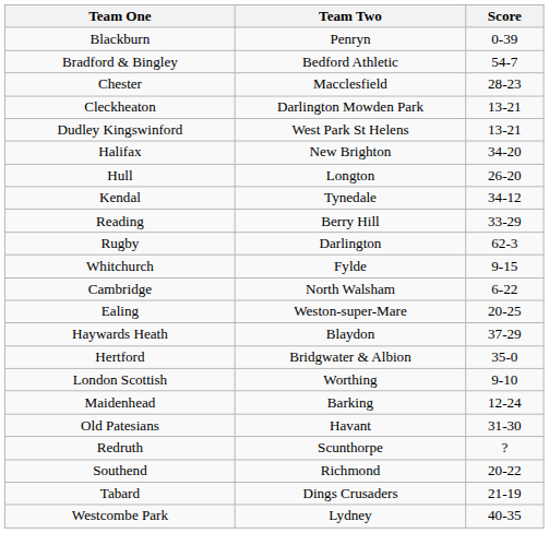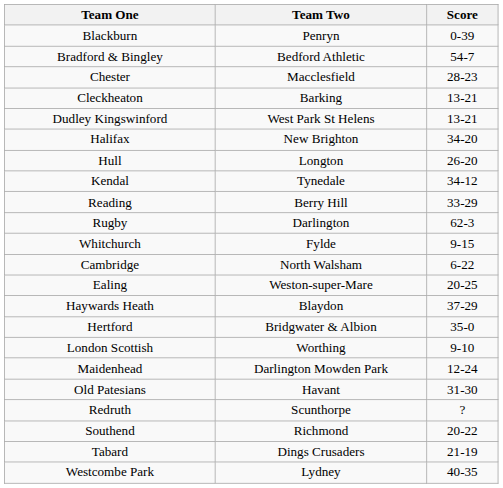 <table class="wikitable" style="text-align: center">
 <tr>
 <th width=250>Team One</th>
 <th width=250>Team Two</th>
 <th width=80>Score</th>
 </tr>
 <tr>
 <td>Blackburn</td>
 <td>Penryn</td>
 <td>0-39</td>
 </tr>
 <tr>
 <td>Bradford & Bingley</td>
 <td>Bedford Athletic</td>
 <td>54-7</td>
 </tr>
 <tr>
 <td>Chester</td>
 <td>Macclesfield</td>
 <td>28-23</td>
 </tr>
 <tr>
 <td>Cleckheaton</td>
-<td>Darlington Mowden Park</td>
+<td>Barking</td>
 <td>13-21</td>
 </tr>
 <tr>
 <td>Dudley Kingswinford</td>
 <td>West Park St Helens</td>
 <td>13-21</td>
 </tr>
 <tr>
 <td>Halifax</td>
 <td>New Brighton</td>
 <td>34-20</td>
 </tr>
 <tr>
 <td>Hull</td>
 <td>Longton</td>
 <td>26-20</td>
 </tr>
 <tr>
 <td>Kendal</td>
 <td>Tynedale</td>
 <td>34-12</td>
 </tr>
 <tr>
 <td>Reading</td>
 <td>Berry Hill</td>
 <td>33-29</td>
 </tr>
 <tr>
 <td>Rugby</td>
 <td>Darlington</td>
 <td>62-3</td>
 </tr>
 <tr>
 <td>Whitchurch</td>
 <td>Fylde</td>
 <td>9-15</td>
 </tr>
 <tr>
 <td>Cambridge</td>
 <td>North Walsham</td>
 <td>6-22</td>
 </tr>
 <tr>
 <td>Ealing</td>
 <td>Weston-super-Mare</td>
 <td>20-25</td>
 </tr>
 <tr>
 <td>Haywards Heath</td>
 <td>Blaydon</td>
 <td>37-29</td>
 </tr>
 <tr>
 <td>Hertford</td>
 <td>Bridgwater & Albion</td>
 <td>35-0</td>
 </tr>
 <tr>
 <td>London Scottish</td>
 <td>Worthing</td>
 <td>9-10</td>
 </tr>
 <tr>
 <td>Maidenhead</td>
-<td>Barking</td>
+<td>Darlington Mowden Park</td>
 <td>12-24</td>
 </tr>
 <tr>
 <td>Old Patesians</td>
 <td>Havant</td>
 <td>31-30</td>
 </tr>
 <tr>
 <td>Redruth</td>
 <td>Scunthorpe</td>
 <td>?</td>
 </tr>
 <tr>
 <td>Southend</td>
 <td>Richmond</td>
 <td>20-22</td>
 </tr>
 <tr>
 <td>Tabard</td>
 <td>Dings Crusaders</td>
 <td>21-19</td>
 </tr>
 <tr>
 <td>Westcombe Park</td>
 <td>Lydney</td>
 <td>40-35</td>
 </tr>
 </table>
